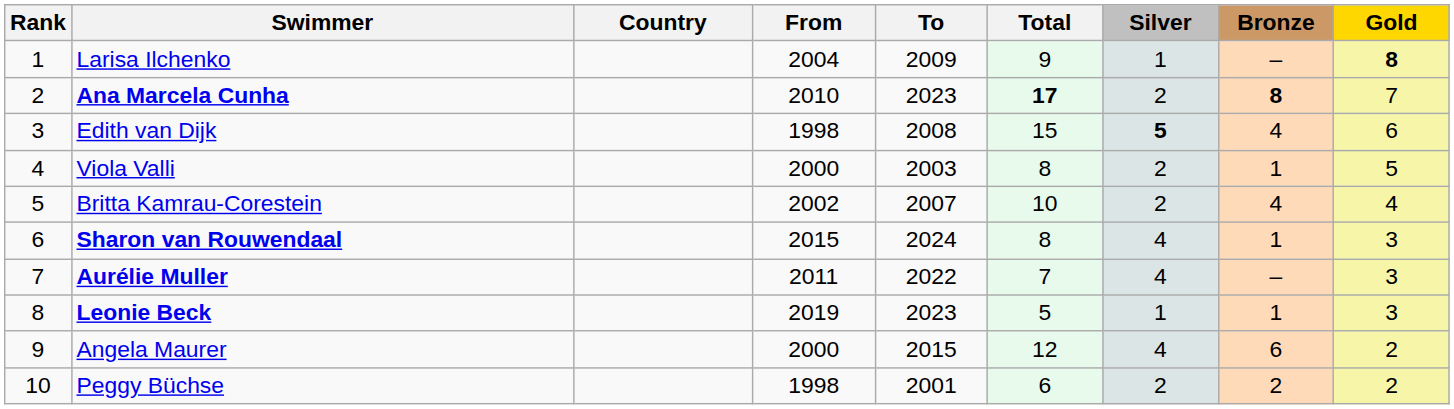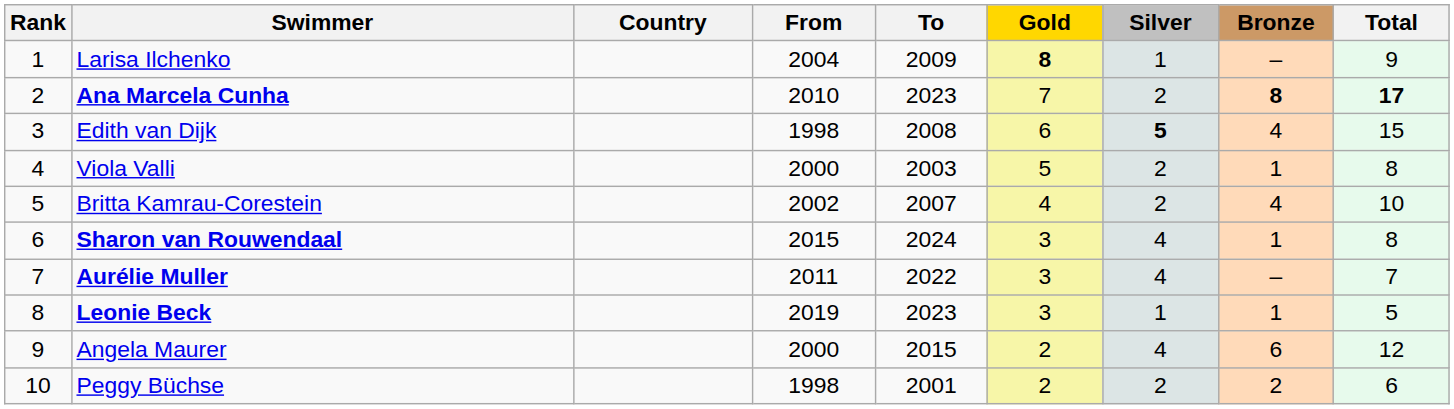 <table class="wikitable plainrowheaders" width=80% style="text-align:center;">
 <tr style="background-color:#EDEDED;">
 <th class="hintergrundfarbe5" style="width:1em">Rank</th>
 <th class="hintergrundfarbe5">Swimmer</th>
 <th class="hintergrundfarbe5">Country</th>
 <th class="hintergrundfarbe5">From</th>
 <th class="hintergrundfarbe5">To</th>
-<th class="hintergrundfarbe5" style="width:8%">Total</th>
+<th style="background:    gold; width:8%">Gold</th>
 <th style="background:  silver; width:8%">Silver</th>
 <th style="background: #CC9966; width:8%">Bronze</th>
-<th style="background:    gold; width:8%">Gold</th>
+<th class="hintergrundfarbe5" style="width:8%">Total</th>
 </tr>
 <tr>
 <td>1</td>
 <td align="left"><a href='#'>Larisa Ilchenko</a></td>
 <td align="left"></td>
 <td>2004</td>
 <td>2009</td>
-<td bgcolor="#E7FAEC">9</td>
+<td bgcolor="#F7F6A8"><strong>8</strong></td>
 <td bgcolor="#DCE5E5">1</td>
 <td bgcolor="#FFDAB9">–</td>
-<td bgcolor="#F7F6A8"><strong>8</strong></td>
+<td bgcolor="#E7FAEC">9</td>
 </tr>
 <tr align="center">
 <td>2</td>
 <td align="left"><strong><a href='#'>Ana Marcela Cunha</a></strong></td>
 <td align="left"></td>
 <td>2010</td>
 <td>2023</td>
-<td bgcolor="#E7FAEC"><strong>17</strong></td>
+<td bgcolor="#F7F6A8">7</td>
 <td bgcolor="#DCE5E5">2</td>
 <td bgcolor="#FFDAB9"><strong>8</strong></td>
-<td bgcolor="#F7F6A8">7</td>
+<td bgcolor="#E7FAEC"><strong>17</strong></td>
 </tr>
 <tr align="center">
 <td>3</td>
 <td align="left"><a href='#'>Edith van Dijk</a></td>
 <td align="left"></td>
 <td>1998</td>
 <td>2008</td>
-<td bgcolor="#E7FAEC">15</td>
+<td bgcolor="#F7F6A8">6</td>
 <td bgcolor="#DCE5E5"><strong>5</strong></td>
 <td bgcolor="#FFDAB9">4</td>
-<td bgcolor="#F7F6A8">6</td>
+<td bgcolor="#E7FAEC">15</td>
 </tr>
 <tr align="center">
 <td>4</td>
 <td align="left"><a href='#'>Viola Valli</a></td>
 <td align="left"></td>
 <td>2000</td>
 <td>2003</td>
-<td bgcolor="#E7FAEC">8</td>
+<td bgcolor="#F7F6A8">5</td>
 <td bgcolor="#DCE5E5">2</td>
 <td bgcolor="#FFDAB9">1</td>
-<td bgcolor="#F7F6A8">5</td>
+<td bgcolor="#E7FAEC">8</td>
 </tr>
 <tr align="center">
 <td>5</td>
 <td align="left"><a href='#'>Britta Kamrau-Corestein</a></td>
 <td align="left"></td>
 <td>2002</td>
 <td>2007</td>
-<td bgcolor="#E7FAEC">10</td>
+<td bgcolor="#F7F6A8">4</td>
 <td bgcolor="#DCE5E5">2</td>
 <td bgcolor="#FFDAB9">4</td>
-<td bgcolor="#F7F6A8">4</td>
+<td bgcolor="#E7FAEC">10</td>
 </tr>
 <tr align="center">
 <td>6</td>
 <td align="left"><strong><a href='#'>Sharon van Rouwendaal</a></strong></td>
 <td align="left"></td>
 <td>2015</td>
 <td>2024</td>
-<td bgcolor="#E7FAEC">8</td>
+<td bgcolor="#F7F6A8">3</td>
 <td bgcolor="#DCE5E5">4</td>
 <td bgcolor="#FFDAB9">1</td>
-<td bgcolor="#F7F6A8">3</td>
+<td bgcolor="#E7FAEC">8</td>
 </tr>
 <tr align="center">
 <td>7</td>
 <td align="left"><strong><a href='#'>Aurélie Muller</a></strong></td>
 <td align="left"></td>
 <td>2011</td>
 <td>2022</td>
-<td bgcolor="#E7FAEC">7</td>
+<td bgcolor="#F7F6A8">3</td>
 <td bgcolor="#DCE5E5">4</td>
 <td bgcolor="#FFDAB9">–</td>
-<td bgcolor="#F7F6A8">3</td>
+<td bgcolor="#E7FAEC">7</td>
 </tr>
 <tr align="center">
 <td>8</td>
 <td align="left"><strong><a href='#'>Leonie Beck</a></strong></td>
 <td align="left"></td>
 <td>2019</td>
 <td>2023</td>
-<td bgcolor="#E7FAEC">5</td>
+<td bgcolor="#F7F6A8">3</td>
 <td bgcolor="#DCE5E5">1</td>
 <td bgcolor="#FFDAB9">1</td>
-<td bgcolor="#F7F6A8">3</td>
+<td bgcolor="#E7FAEC">5</td>
 </tr>
 <tr align="center">
 <td>9</td>
 <td align="left"><a href='#'>Angela Maurer</a></td>
 <td align="left"></td>
 <td>2000</td>
 <td>2015</td>
-<td bgcolor="#E7FAEC">12</td>
+<td bgcolor="#F7F6A8">2</td>
 <td bgcolor="#DCE5E5">4</td>
 <td bgcolor="#FFDAB9">6</td>
-<td bgcolor="#F7F6A8">2</td>
+<td bgcolor="#E7FAEC">12</td>
 </tr>
 <tr align="center">
 <td>10</td>
 <td align="left"><a href='#'>Peggy Büchse</a></td>
 <td align="left"></td>
 <td>1998</td>
 <td>2001</td>
-<td bgcolor="#E7FAEC">6</td>
+<td bgcolor="#F7F6A8">2</td>
 <td bgcolor="#DCE5E5">2</td>
 <td bgcolor="#FFDAB9">2</td>
-<td bgcolor="#F7F6A8">2</td>
+<td bgcolor="#E7FAEC">6</td>
 </tr>
 </table>
